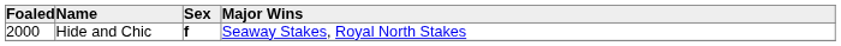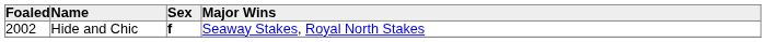 <table border="1" cellpadding="0" style="border-collapse: collapse; font-size:90%">
 <tr style="background:#eee;">
 <td style="width:35px;"><strong>Foaled</strong></td>
 <td style="width:120px;"><strong>Name</strong></td>
 <td style="width:35px;"><strong>Sex</strong></td>
 <td style="width:580px;"><strong>Major Wins</strong></td>
 </tr>
 <tr>
-<td>2000</td>
+<td>2002</td>
 <td>Hide and Chic</td>
 <td><strong>f</strong></td>
 <td><a href='#'>Seaway Stakes</a>, <a href='#'>Royal North Stakes</a></td>
 </tr>
 <tr>
 </tr>
 </table>
